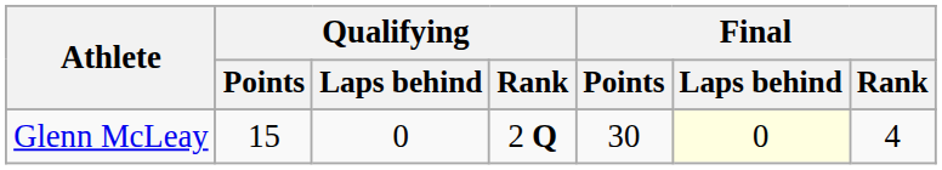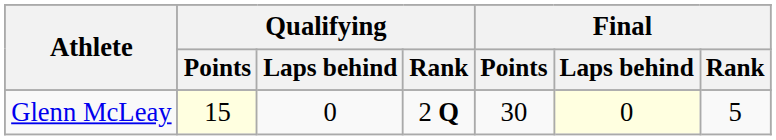 <table class=wikitable style="font-size:90%;">
 <tr>
 <th rowspan=2>Athlete</th>
 <th colspan=3>Qualifying</th>
 <th colspan=3>Final</th>
 </tr>
 <tr style="font-size:95%">
 <th>Points</th>
 <th>Laps behind</th>
 <th>Rank</th>
 <th>Points</th>
 <th>Laps behind</th>
 <th>Rank</th>
 </tr>
 <tr align=center>
 <td align=left><a href='#'>Glenn McLeay</a></td>
-<td>15</td>
+<td style="background: lightyellow;">15</td>
 <td>0</td>
 <td>2 <strong>Q</strong></td>
 <td>30</td>
 <td style="background: lightyellow;">0</td>
-<td>4</td>
+<td>5</td>
 </tr>
 </table>
